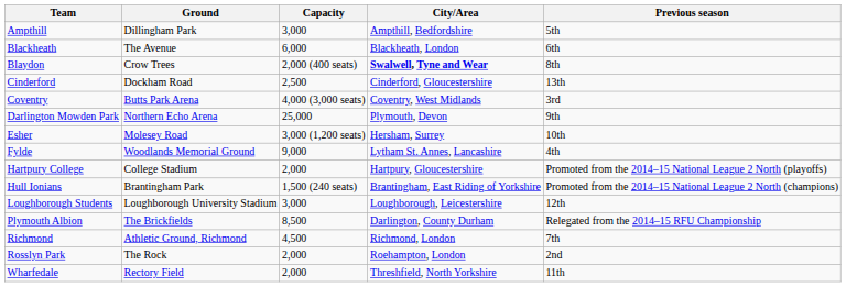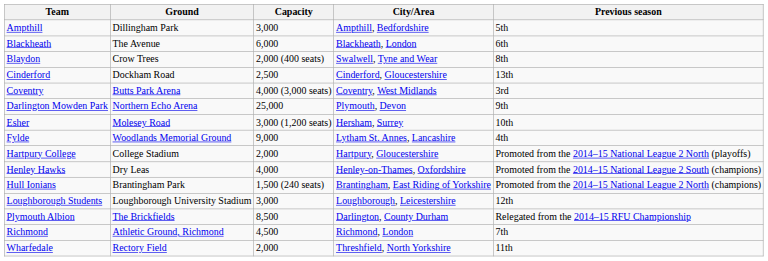 <table class="wikitable sortable">
 <tr>
 <th>Team</th>
 <th>Ground</th>
 <th>Capacity</th>
 <th>City/Area</th>
 <th>Previous season</th>
 </tr>
 <tr>
 <td><a href='#'>Ampthill</a></td>
 <td>Dillingham Park</td>
 <td>3,000</td>
 <td><a href='#'>Ampthill</a>, <a href='#'>Bedfordshire</a></td>
 <td>5th</td>
 </tr>
 <tr>
 <td><a href='#'>Blackheath</a></td>
 <td>The Avenue</td>
 <td>6,000</td>
 <td><a href='#'>Blackheath</a>, <a href='#'>London</a></td>
 <td>6th</td>
 </tr>
 <tr>
 <td><a href='#'>Blaydon</a></td>
 <td>Crow Trees</td>
 <td>2,000 (400 seats)</td>
-<td><strong><a href='#'>Swalwell</a>, <a href='#'>Tyne and Wear</a></strong></td>
+<td><a href='#'>Swalwell</a>, <a href='#'>Tyne and Wear</a></td>
 <td>8th</td>
 </tr>
 <tr>
 <td><a href='#'>Cinderford</a></td>
 <td>Dockham Road</td>
 <td>2,500</td>
 <td><a href='#'>Cinderford</a>, <a href='#'>Gloucestershire</a></td>
 <td>13th</td>
 </tr>
 <tr>
 <td><a href='#'>Coventry</a></td>
 <td><a href='#'>Butts Park Arena</a></td>
 <td>4,000 (3,000 seats)</td>
 <td><a href='#'>Coventry</a>, <a href='#'>West Midlands</a></td>
 <td>3rd</td>
 </tr>
 <tr>
 <td><a href='#'>Darlington Mowden Park</a></td>
 <td><a href='#'>Northern Echo Arena</a></td>
 <td>25,000</td>
 <td><a href='#'>Plymouth</a>, <a href='#'>Devon</a></td>
 <td>9th</td>
 </tr>
 <tr>
 <td><a href='#'>Esher</a></td>
 <td><a href='#'>Molesey Road</a></td>
 <td>3,000 (1,200 seats)</td>
 <td><a href='#'>Hersham</a>, <a href='#'>Surrey</a></td>
 <td>10th</td>
 </tr>
 <tr>
 <td><a href='#'>Fylde</a></td>
 <td><a href='#'>Woodlands Memorial Ground</a></td>
 <td>9,000</td>
 <td><a href='#'>Lytham St. Annes</a>, <a href='#'>Lancashire</a></td>
 <td>4th</td>
 </tr>
 <tr>
 <td><a href='#'>Hartpury College</a></td>
 <td>College Stadium</td>
 <td>2,000</td>
 <td><a href='#'>Hartpury</a>, <a href='#'>Gloucestershire</a></td>
 <td>Promoted from the <a href='#'>2014–15 National League 2 North</a> (playoffs)</td>
 </tr>
 <tr>
+<td><a href='#'>Henley Hawks</a></td>
+<td>Dry Leas</td>
+<td>4,000</td>
+<td><a href='#'>Henley-on-Thames</a>, <a href='#'>Oxfordshire</a></td>
+<td>Promoted from the <a href='#'>2014–15 National League 2 South</a> (champions)</td>
+</tr>
+<tr>
 <td><a href='#'>Hull Ionians</a></td>
 <td>Brantingham Park</td>
 <td>1,500 (240 seats)</td>
 <td><a href='#'>Brantingham</a>, <a href='#'>East Riding of Yorkshire</a></td>
 <td>Promoted from the <a href='#'>2014–15 National League 2 North</a> (champions)</td>
 </tr>
 <tr>
 <td><a href='#'>Loughborough Students</a></td>
 <td>Loughborough University Stadium</td>
 <td>3,000</td>
 <td><a href='#'>Loughborough</a>, <a href='#'>Leicestershire</a></td>
 <td>12th</td>
 </tr>
 <tr>
 <td><a href='#'>Plymouth Albion</a></td>
 <td><a href='#'>The Brickfields</a></td>
 <td>8,500</td>
 <td><a href='#'>Darlington</a>, <a href='#'>County Durham</a></td>
 <td>Relegated from the <a href='#'>2014–15 RFU Championship</a></td>
 </tr>
 <tr>
 <td><a href='#'>Richmond</a></td>
 <td><a href='#'>Athletic Ground, Richmond</a></td>
 <td>4,500</td>
 <td><a href='#'>Richmond</a>, <a href='#'>London</a></td>
 <td>7th</td>
 </tr>
 <tr>
-<td><a href='#'>Rosslyn Park</a></td>
-<td>The Rock</td>
-<td>2,000</td>
-<td><a href='#'>Roehampton</a>, <a href='#'>London</a></td>
-<td>2nd</td>
-</tr>
-<tr>
 <td><a href='#'>Wharfedale</a></td>
 <td><a href='#'>Rectory Field</a></td>
 <td>2,000</td>
 <td><a href='#'>Threshfield</a>, <a href='#'>North Yorkshire</a></td>
 <td>11th</td>
 </tr>
 </table>
